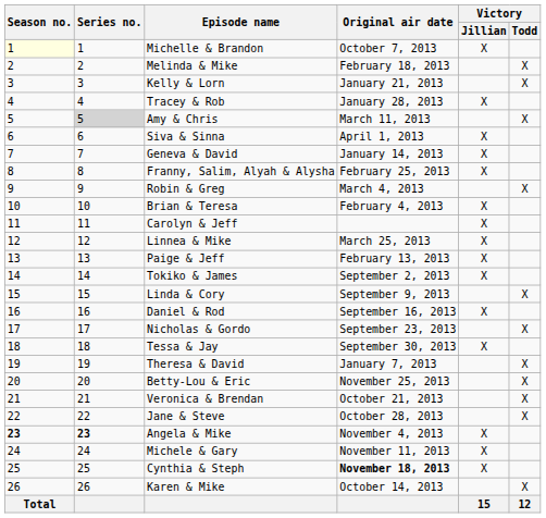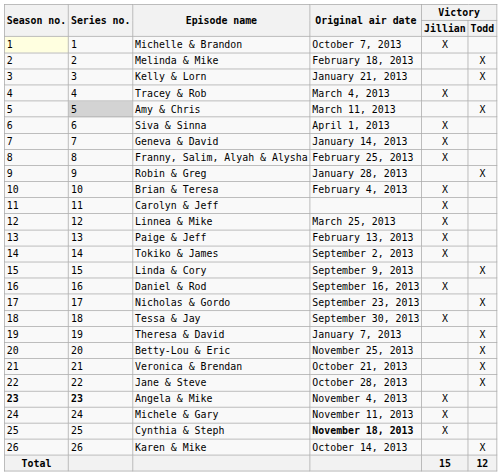 <table class="wikitable">
 <tr>
 <th rowspan=2>Season no.</th>
 <th rowspan=2>Series no.</th>
 <th rowspan=2>Episode name</th>
 <th rowspan=2>Original air date</th>
 <th colspan=2>Victory</th>
 </tr>
 <tr>
 <th>Jillian</th>
 <th>Todd</th>
 </tr>
 <tr>
 <td style="background: lightyellow;">1</td>
 <td>1</td>
 <td>Michelle & Brandon</td>
 <td>October 7, 2013</td>
 <td align=center>X</td>
 <td align=center></td>
 </tr>
 <tr>
 <td>2</td>
 <td>2</td>
 <td>Melinda & Mike</td>
 <td>February 18, 2013</td>
 <td align=center></td>
 <td align=center>X</td>
 </tr>
 <tr>
 <td>3</td>
 <td>3</td>
 <td>Kelly & Lorn</td>
 <td>January 21, 2013</td>
 <td align=center></td>
 <td align=center>X</td>
 </tr>
 <tr>
 <td>4</td>
 <td>4</td>
 <td>Tracey & Rob</td>
-<td>January 28, 2013</td>
+<td>March 4, 2013</td>
 <td align=center>X</td>
 <td align=center></td>
 </tr>
 <tr>
 <td>5</td>
 <td style="background: lightgrey;">5</td>
 <td>Amy & Chris</td>
 <td>March 11, 2013</td>
 <td align=center></td>
 <td align=center>X</td>
 </tr>
 <tr>
 <td>6</td>
 <td>6</td>
 <td>Siva & Sinna</td>
 <td>April 1, 2013</td>
 <td align=center>X</td>
 <td align=center></td>
 </tr>
 <tr>
 <td>7</td>
 <td>7</td>
 <td>Geneva & David</td>
 <td>January 14, 2013</td>
 <td align=center>X</td>
 <td align=center></td>
 </tr>
 <tr>
 <td>8</td>
 <td>8</td>
 <td>Franny, Salim, Alyah & Alysha</td>
 <td>February 25, 2013</td>
 <td align=center>X</td>
 <td align=center></td>
 </tr>
 <tr>
 <td>9</td>
 <td>9</td>
 <td>Robin & Greg</td>
-<td>March 4, 2013</td>
+<td>January 28, 2013</td>
 <td align=center></td>
 <td align=center>X</td>
 </tr>
 <tr>
 <td>10</td>
 <td>10</td>
 <td>Brian & Teresa</td>
 <td>February 4, 2013</td>
 <td align=center>X</td>
 <td align=center></td>
 </tr>
 <tr>
 <td>11</td>
 <td>11</td>
 <td>Carolyn & Jeff</td>
 <td></td>
 <td align=center>X</td>
 <td align=center></td>
 </tr>
 <tr>
 <td>12</td>
 <td>12</td>
 <td>Linnea & Mike</td>
 <td>March 25, 2013</td>
 <td align=center>X</td>
 <td align=center></td>
 </tr>
 <tr>
 <td>13</td>
 <td>13</td>
 <td>Paige & Jeff</td>
 <td>February 13, 2013</td>
 <td align=center>X</td>
 <td align=center></td>
 </tr>
 <tr>
 <td>14</td>
 <td>14</td>
 <td>Tokiko & James</td>
 <td>September 2, 2013</td>
 <td align=center>X</td>
 <td align=center></td>
 </tr>
 <tr>
 <td>15</td>
 <td>15</td>
 <td>Linda & Cory</td>
 <td>September 9, 2013</td>
 <td align=center></td>
 <td align=center>X</td>
 </tr>
 <tr>
 <td>16</td>
 <td>16</td>
 <td>Daniel & Rod</td>
 <td>September 16, 2013</td>
 <td align=center>X</td>
 <td align=center></td>
 </tr>
 <tr>
 <td>17</td>
 <td>17</td>
 <td>Nicholas & Gordo</td>
 <td>September 23, 2013</td>
 <td align=center></td>
 <td align=center>X</td>
 </tr>
 <tr>
 <td>18</td>
 <td>18</td>
 <td>Tessa & Jay</td>
 <td>September 30, 2013</td>
 <td align=center>X</td>
 <td align=center></td>
 </tr>
 <tr>
 <td>19</td>
 <td>19</td>
 <td>Theresa & David</td>
 <td>January 7, 2013</td>
 <td align=center></td>
 <td align=center>X</td>
 </tr>
 <tr>
 <td>20</td>
 <td>20</td>
 <td>Betty-Lou & Eric</td>
 <td>November 25, 2013</td>
 <td align=center></td>
 <td align=center>X</td>
 </tr>
 <tr>
 <td>21</td>
 <td>21</td>
 <td>Veronica & Brendan</td>
 <td>October 21, 2013</td>
 <td align=center></td>
 <td align=center>X</td>
 </tr>
 <tr>
 <td>22</td>
 <td>22</td>
 <td>Jane & Steve</td>
 <td>October 28, 2013</td>
 <td align=center></td>
 <td align=center>X</td>
 </tr>
 <tr>
 <td><strong>23</strong></td>
 <td><strong>23</strong></td>
 <td>Angela & Mike</td>
 <td>November 4, 2013</td>
 <td align=center>X</td>
 <td align=center></td>
 </tr>
 <tr>
 <td>24</td>
 <td>24</td>
 <td>Michele & Gary</td>
 <td>November 11, 2013</td>
 <td align=center>X</td>
 <td align=center></td>
 </tr>
 <tr>
 <td>25</td>
 <td>25</td>
 <td>Cynthia & Steph</td>
 <td><strong>November 18, 2013</strong></td>
 <td align=center>X</td>
 <td align=center></td>
 </tr>
 <tr>
 <td>26</td>
 <td>26</td>
 <td>Karen & Mike</td>
 <td>October 14, 2013</td>
 <td align=center></td>
 <td align=center>X</td>
 </tr>
 <tr>
 <th>Total</th>
 <th></th>
 <th></th>
 <th></th>
 <th>15</th>
 <th>12</th>
 </tr>
 </table>
